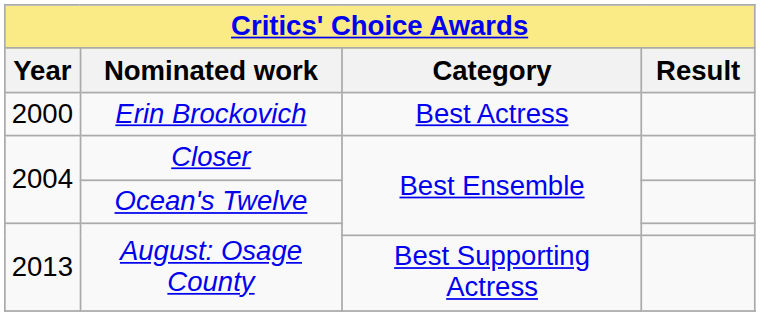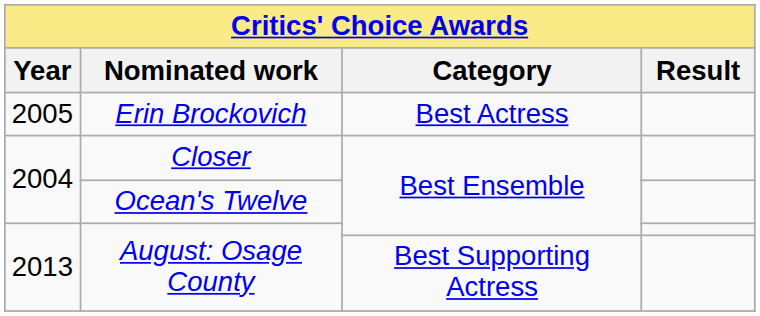 <table width="70%" class="wikitable sortable">
 <tr>
 <th colspan="4" - style="background:#FAEB86;" align="center"><a href='#'>Critics' Choice Awards</a></th>
 </tr>
 <tr>
 <th width="10%">Year</th>
 <th width="35%">Nominated work</th>
 <th width="40%">Category</th>
 <th width="15%">Result</th>
 </tr>
 <tr>
-<td align="center">2000</td>
+<td align="center">2005</td>
 <td align="center"><em><a href='#'>Erin Brockovich</a></em></td>
 <td align="center"><a href='#'>Best Actress</a></td>
 <td></td>
 </tr>
 <tr>
 <td rowspan=2 align="center">2004</td>
 <td align="center"><em><a href='#'>Closer</a></em></td>
 <td rowspan=3 align="center"><a href='#'>Best Ensemble</a></td>
 <td></td>
 </tr>
 <tr>
 <td align="center"><em><a href='#'>Ocean's Twelve</a></em></td>
 <td></td>
 </tr>
 <tr>
 <td rowspan=2 align="center">2013</td>
 <td rowspan=2 align="center"><em><a href='#'>August: Osage County</a></em></td>
 <td></td>
 </tr>
 <tr>
 <td align="center"><a href='#'>Best Supporting Actress</a></td>
 <td></td>
 </tr>
 </table>
